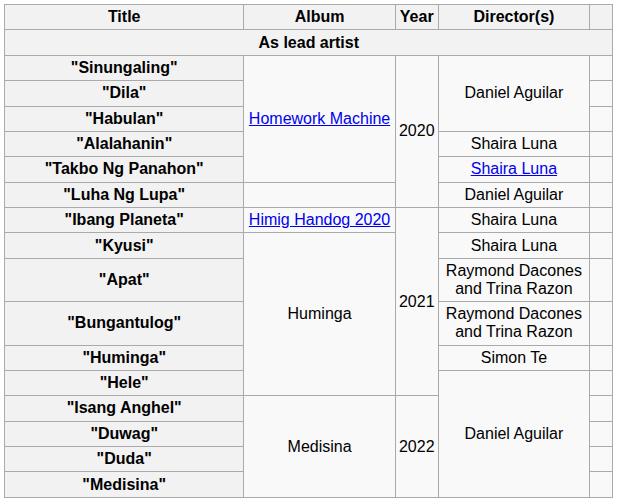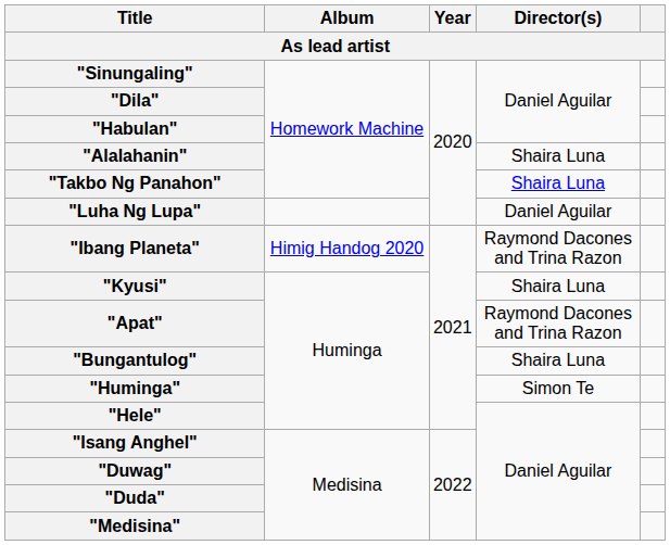 <table class="wikitable plainrowheaders" style="text-align:center;">
 <tr>
 <th scope="col" style="width:14.5em;">Title</th>
 <th scope="col" style="width:9em;">Album</th>
 <th scope="col" style="width:1em;">Year</th>
 <th scope="col" style="width:9em;">Director(s)</th>
 <th scope="col" style="width:1em;"></th>
 </tr>
 <tr>
 <th scope="col" colspan="5">As lead artist</th>
 </tr>
 <tr>
 <th scope="row">"Sinungaling"</th>
 <td rowspan="5"><a href='#'>Homework Machine</a></td>
 <td rowspan="6">2020</td>
 <td rowspan="3">Daniel Aguilar</td>
 <td></td>
 </tr>
 <tr>
 <th scope="row">"Dila"</th>
 <td></td>
 </tr>
 <tr>
 <th scope="row">"Habulan"</th>
 <td></td>
 </tr>
 <tr>
 <th scope="row">"Alalahanin"</th>
 <td>Shaira Luna</td>
 <td></td>
 </tr>
 <tr>
 <th scope="row">"Takbo Ng Panahon"</th>
 <td><a href='#'>Shaira Luna</a></td>
 <td></td>
 </tr>
 <tr>
 <th scope="row">"Luha Ng Lupa"</th>
 <td></td>
 <td>Daniel Aguilar</td>
 <td></td>
 </tr>
 <tr>
 <th scope="row">"Ibang Planeta"</th>
 <td><a href='#'>Himig Handog 2020</a></td>
 <td rowspan="6">2021</td>
-<td>Shaira Luna</td>
+<td>Raymond Dacones and Trina Razon</td>
 <td></td>
 </tr>
 <tr>
 <th scope="row">"Kyusi"</th>
 <td rowspan="5">Huminga</td>
 <td>Shaira Luna</td>
 <td></td>
 </tr>
 <tr>
 <th scope="row">"Apat"</th>
 <td>Raymond Dacones and Trina Razon</td>
 <td></td>
 </tr>
 <tr>
 <th scope="row">"Bungantulog"</th>
-<td>Raymond Dacones and Trina Razon</td>
+<td>Shaira Luna</td>
 <td></td>
 </tr>
 <tr>
 <th scope="row">"Huminga"</th>
 <td>Simon Te</td>
 <td></td>
 </tr>
 <tr>
 <th scope="row">"Hele"</th>
 <td rowspan="5">Daniel Aguilar</td>
 <td></td>
 </tr>
 <tr>
 <th scope="row">"Isang Anghel"</th>
 <td rowspan="4">Medisina</td>
 <td rowspan="4">2022</td>
 <td></td>
 </tr>
 <tr>
 <th scope="row">"Duwag"</th>
 <td></td>
 </tr>
 <tr>
 <th scope="row">"Duda"</th>
 <td></td>
 </tr>
 <tr>
 <th scope="row">"Medisina"</th>
 <td></td>
 </tr>
 </table>
